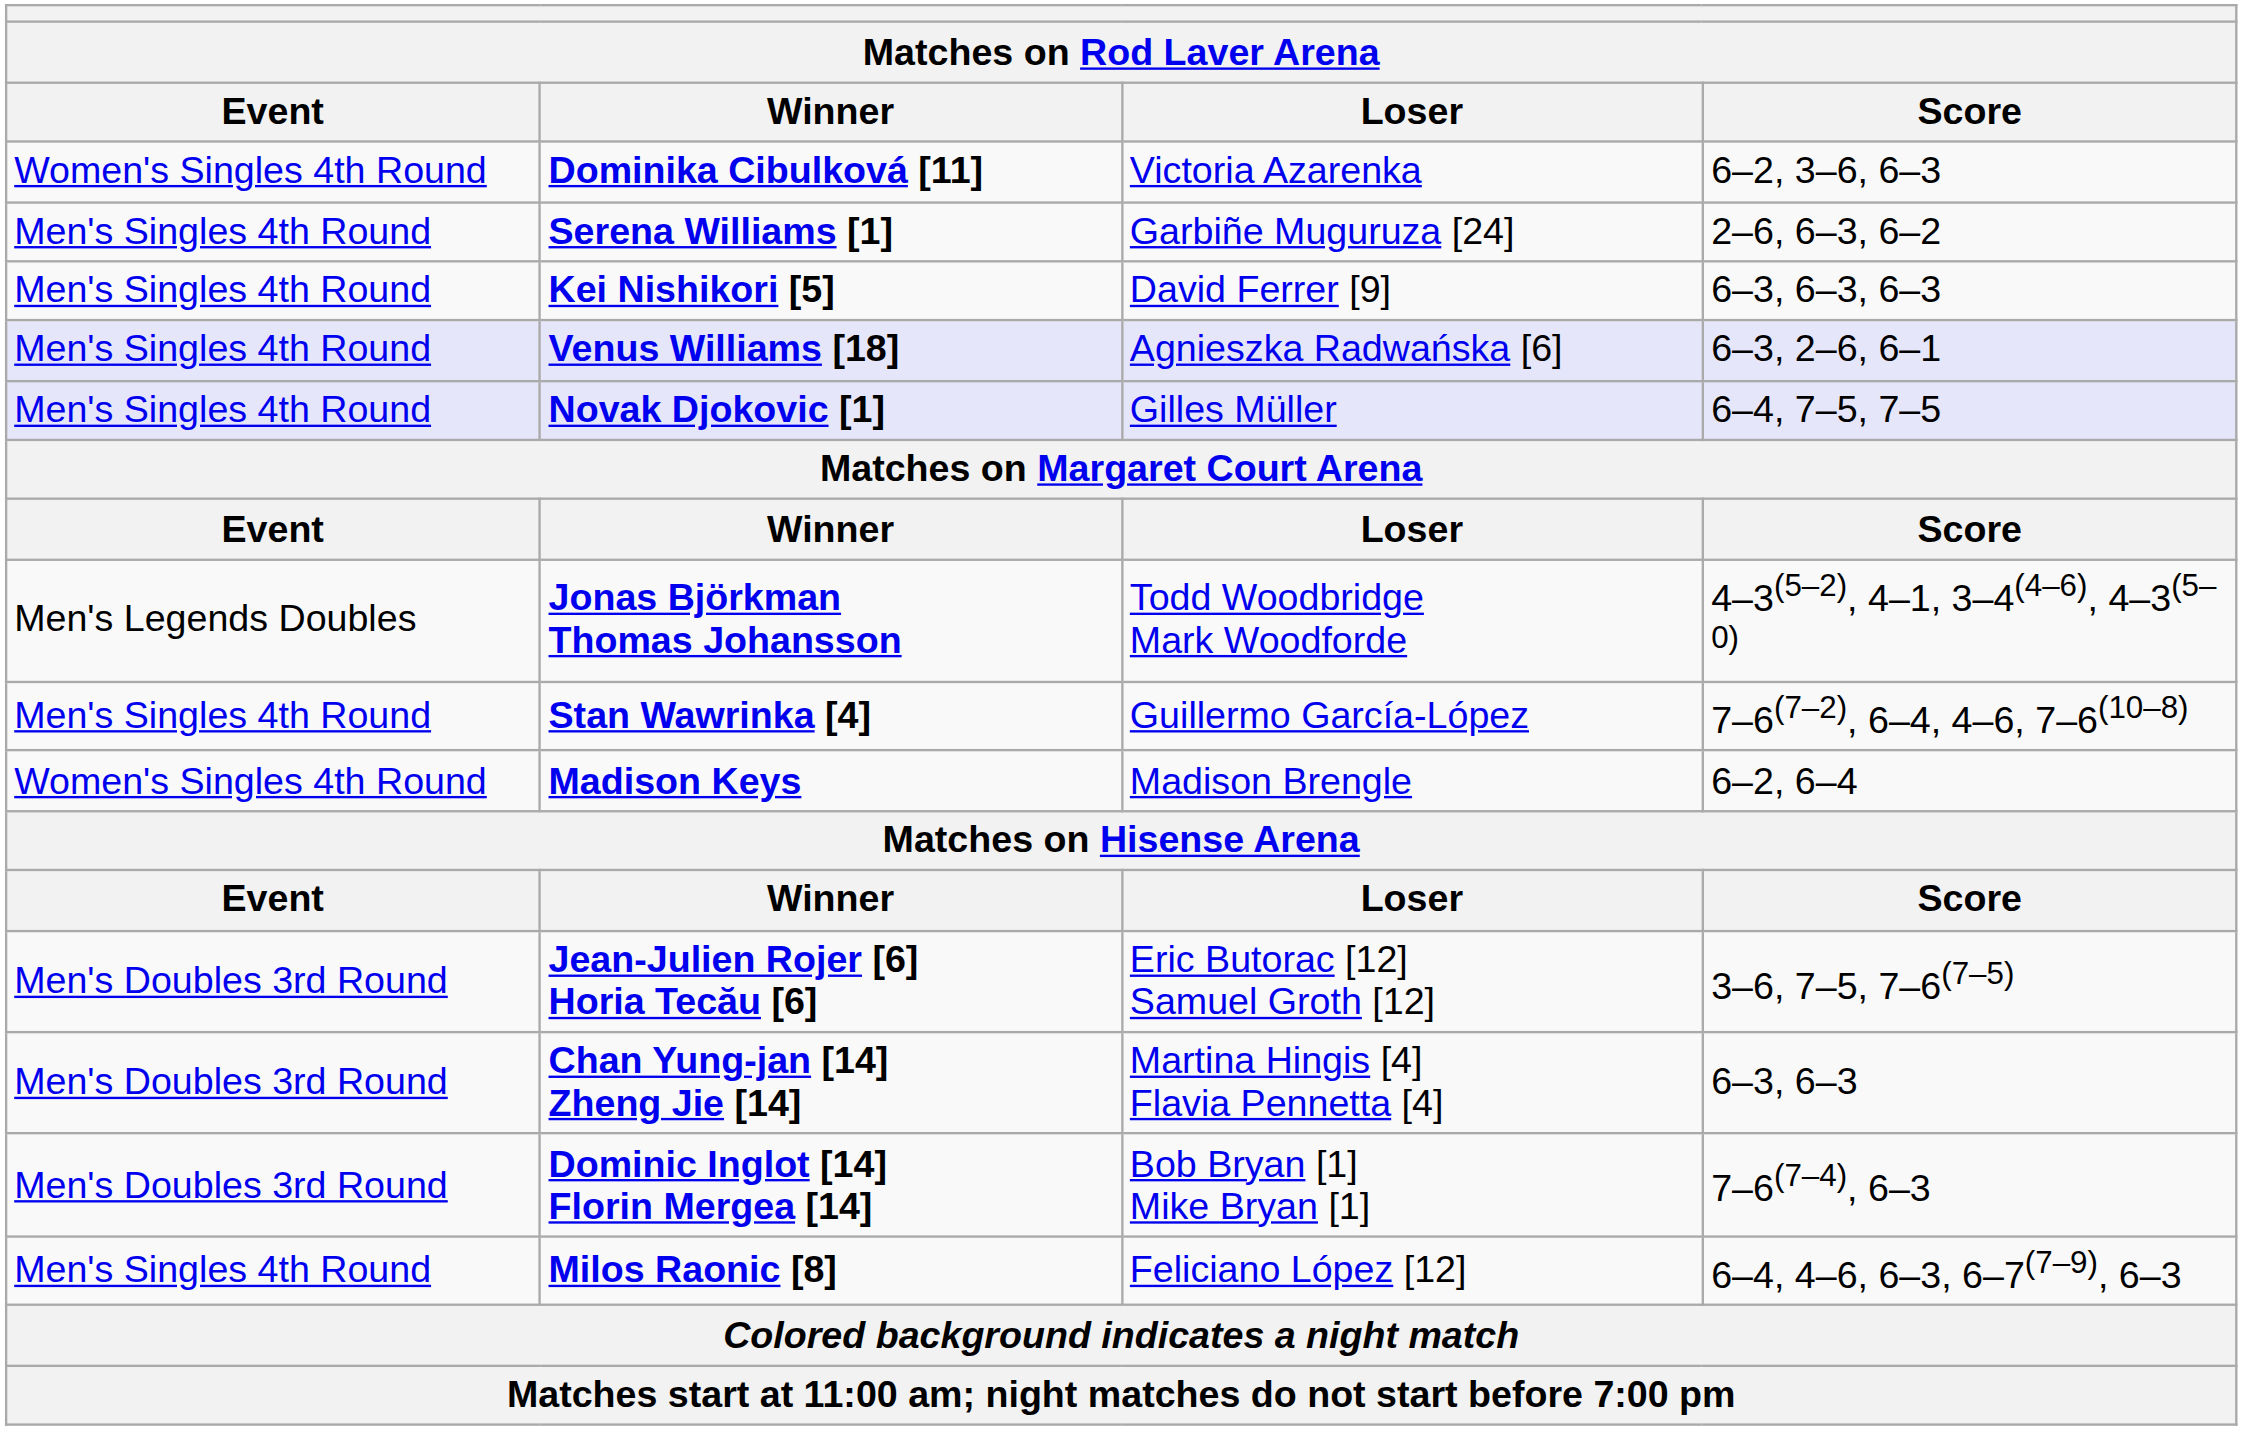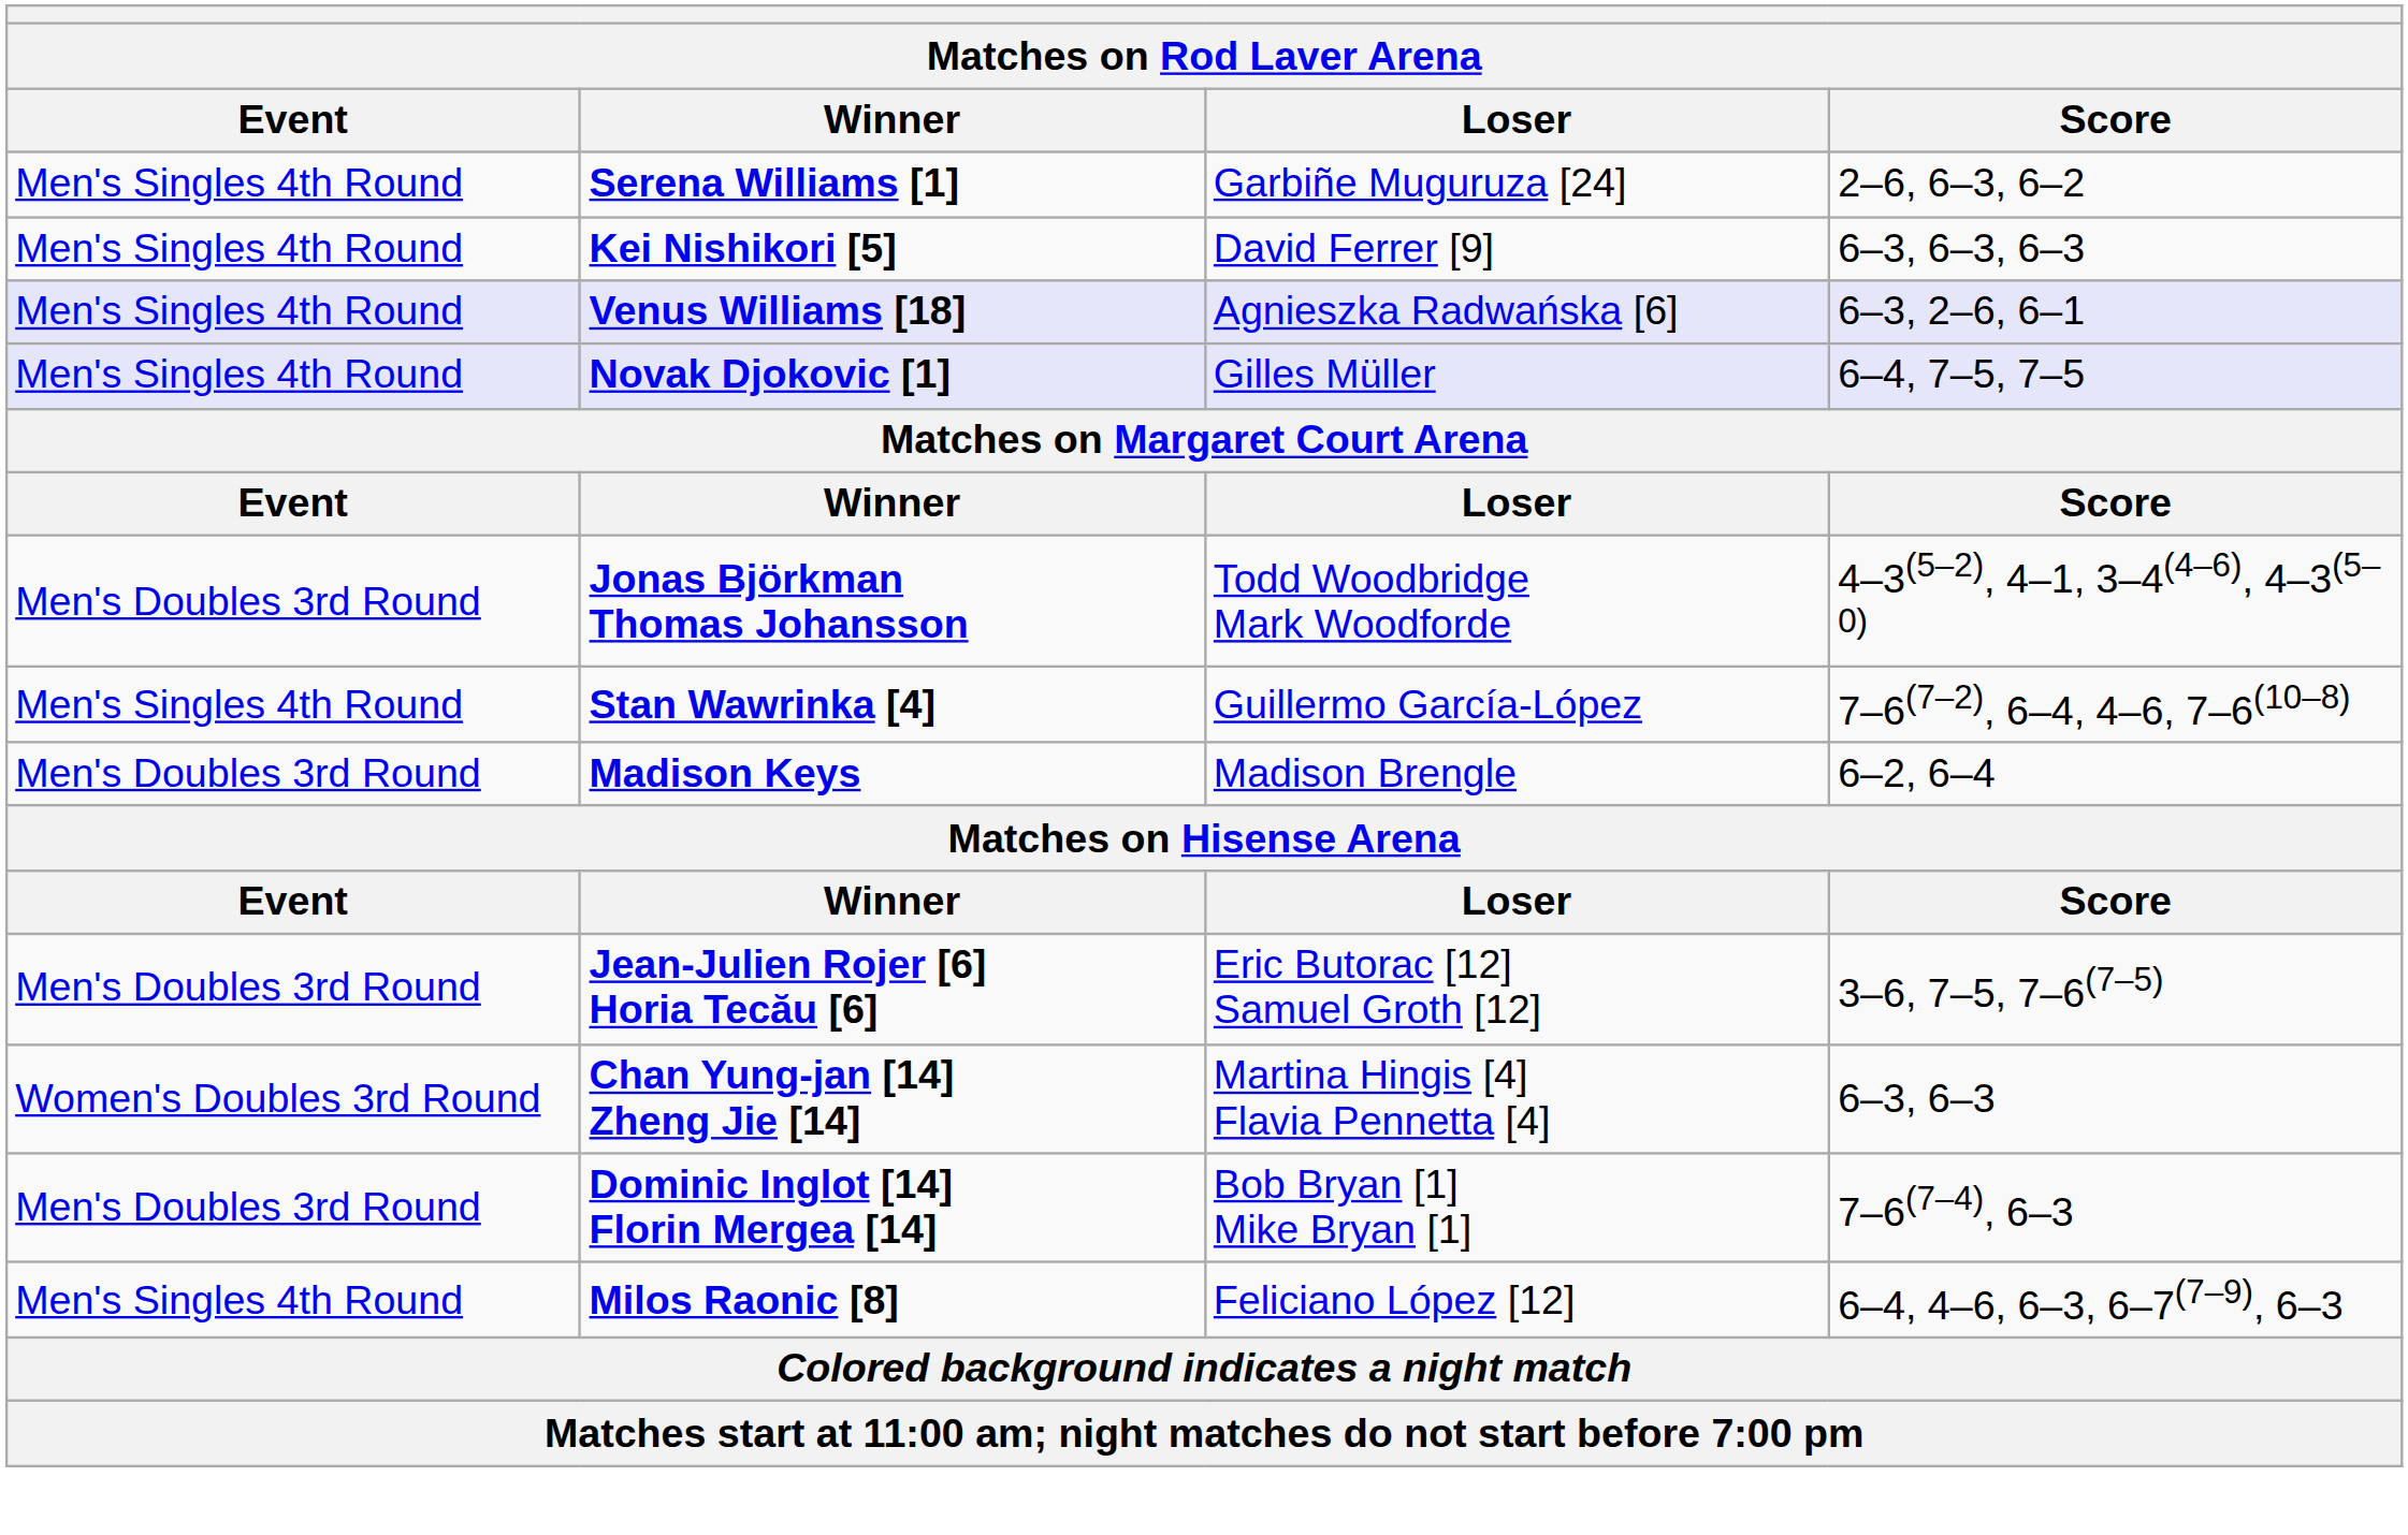 <table class="wikitable collapsible uncollapsed" style="margin:1em auto;">
 <tr>
 <th colspan=4></th>
 </tr>
 <tr>
 <th colspan=4><strong>Matches on <a href='#'>Rod Laver Arena</a></strong></th>
 </tr>
 <tr>
 <th style="width:220px;">Event</th>
 <th style="width:240px;">Winner</th>
 <th style="width:240px;">Loser</th>
 <th style="width:220px;">Score</th>
-</tr>
-<tr>
-<td><a href='#'>Women's Singles 4th Round</a></td>
-<td><strong> <a href='#'>Dominika Cibulková</a> [11]</strong></td>
-<td> <a href='#'>Victoria Azarenka</a></td>
-<td>6–2, 3–6, 6–3</td>
 </tr>
 <tr>
 <td><a href='#'>Men's Singles 4th Round</a></td>
 <td><strong> <a href='#'>Serena Williams</a> [1]</strong></td>
 <td> <a href='#'>Garbiñe Muguruza</a> [24]</td>
 <td>2–6, 6–3, 6–2</td>
 </tr>
 <tr>
 <td><a href='#'>Men's Singles 4th Round</a></td>
 <td><strong> <a href='#'>Kei Nishikori</a> [5]</strong></td>
 <td> <a href='#'>David Ferrer</a> [9]</td>
 <td>6–3, 6–3, 6–3</td>
 </tr>
 <tr bgcolor=lavender>
 <td><a href='#'>Men's Singles 4th Round</a></td>
 <td><strong> <a href='#'>Venus Williams</a> [18]</strong></td>
 <td> <a href='#'>Agnieszka Radwańska</a> [6]</td>
 <td>6–3, 2–6, 6–1</td>
 </tr>
 <tr bgcolor=lavender>
 <td><a href='#'>Men's Singles 4th Round</a></td>
 <td><strong> <a href='#'>Novak Djokovic</a> [1]</strong></td>
 <td> <a href='#'>Gilles Müller</a></td>
 <td>6–4, 7–5, 7–5</td>
 </tr>
 <tr>
 <th colspan=4><strong>Matches on <a href='#'>Margaret Court Arena</a></strong></th>
 </tr>
 <tr>
 <th style="width:220px;">Event</th>
 <th style="width:240px;">Winner</th>
 <th style="width:240px;">Loser</th>
 <th style="width:220px;">Score</th>
 </tr>
 <tr>
-<td>Men's Legends Doubles</td>
+<td><a href='#'>Men's Doubles 3rd Round</a></td>
 <td><strong> <a href='#'>Jonas Björkman</a> <br>  <a href='#'>Thomas Johansson</a></strong></td>
 <td> <a href='#'>Todd Woodbridge</a> <br>  <a href='#'>Mark Woodforde</a></td>
 <td>4–3<sup>(5–2)</sup>, 4–1, 3–4<sup>(4–6)</sup>, 4–3<sup>(5–0)</sup></td>
 </tr>
 <tr>
 <td><a href='#'>Men's Singles 4th Round</a></td>
 <td><strong> <a href='#'>Stan Wawrinka</a> [4]</strong></td>
 <td> <a href='#'>Guillermo García-López</a></td>
 <td>7–6<sup>(7–2)</sup>, 6–4, 4–6, 7–6<sup>(10–8)</sup></td>
 </tr>
 <tr>
-<td><a href='#'>Women's Singles 4th Round</a></td>
+<td><a href='#'>Men's Doubles 3rd Round</a></td>
 <td><strong> <a href='#'>Madison Keys</a></strong></td>
 <td> <a href='#'>Madison Brengle</a></td>
 <td>6–2, 6–4</td>
 </tr>
 <tr>
 <th colspan=4><strong>Matches on <a href='#'>Hisense Arena</a></strong></th>
 </tr>
 <tr>
 <th style="width:220px;">Event</th>
 <th style="width:240px;">Winner</th>
 <th style="width:240px;">Loser</th>
 <th style="width:220px;">Score</th>
 </tr>
 <tr>
 <td><a href='#'>Men's Doubles 3rd Round</a></td>
 <td><strong> <a href='#'>Jean-Julien Rojer</a> [6] <br>  <a href='#'>Horia Tecău</a> [6]</strong></td>
 <td> <a href='#'>Eric Butorac</a> [12] <br>  <a href='#'>Samuel Groth</a> [12]</td>
 <td>3–6, 7–5, 7–6<sup>(7–5)</sup></td>
 </tr>
 <tr>
-<td><a href='#'>Men's Doubles 3rd Round</a></td>
+<td><a href='#'>Women's Doubles 3rd Round</a></td>
 <td><strong> <a href='#'>Chan Yung-jan</a> [14] <br>  <a href='#'>Zheng Jie</a> [14]</strong></td>
 <td> <a href='#'>Martina Hingis</a> [4] <br>  <a href='#'>Flavia Pennetta</a> [4]</td>
 <td>6–3, 6–3</td>
 </tr>
 <tr>
 <td><a href='#'>Men's Doubles 3rd Round</a></td>
 <td><strong> <a href='#'>Dominic Inglot</a> [14] <br>  <a href='#'>Florin Mergea</a> [14]</strong></td>
 <td> <a href='#'>Bob Bryan</a> [1] <br>  <a href='#'>Mike Bryan</a> [1]</td>
 <td>7–6<sup>(7–4)</sup>, 6–3</td>
 </tr>
 <tr>
 <td><a href='#'>Men's Singles 4th Round</a></td>
 <td><strong> <a href='#'>Milos Raonic</a> [8]</strong></td>
 <td> <a href='#'>Feliciano López</a> [12]</td>
 <td>6–4, 4–6, 6–3, 6–7<sup>(7–9)</sup>, 6–3</td>
 </tr>
 <tr>
 <th colspan=4><em>Colored background indicates a night match</em></th>
 </tr>
 <tr>
 <th colspan=4>Matches start at 11:00 am; night matches do not start before 7:00 pm</th>
 </tr>
 </table>
